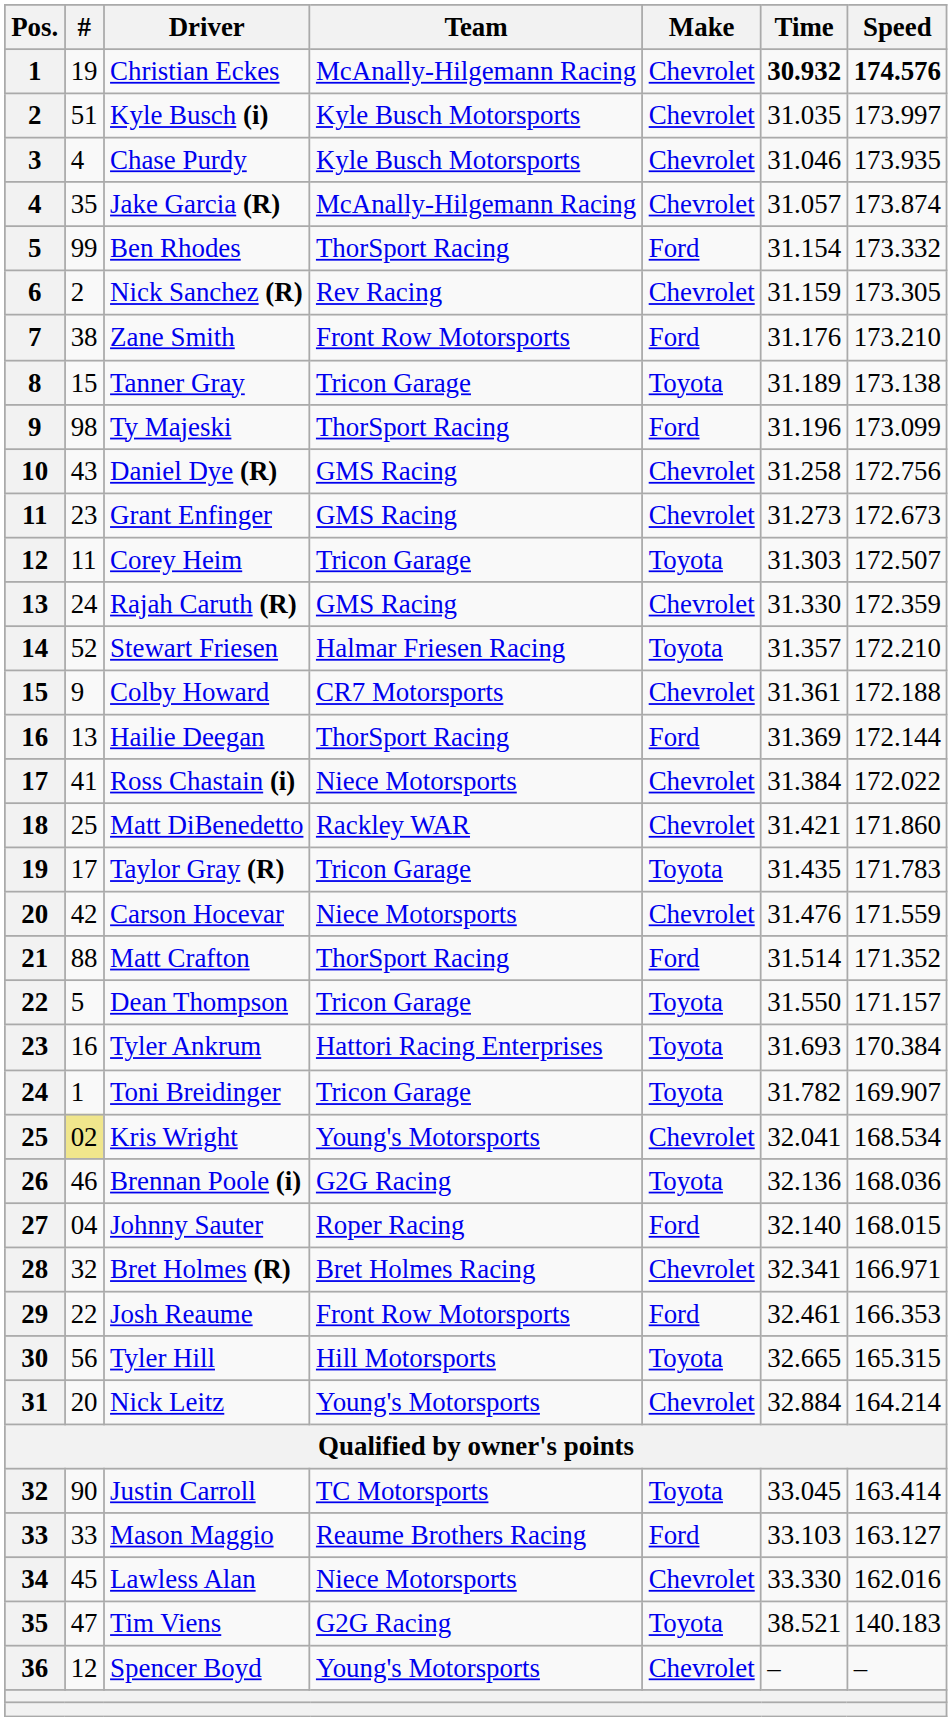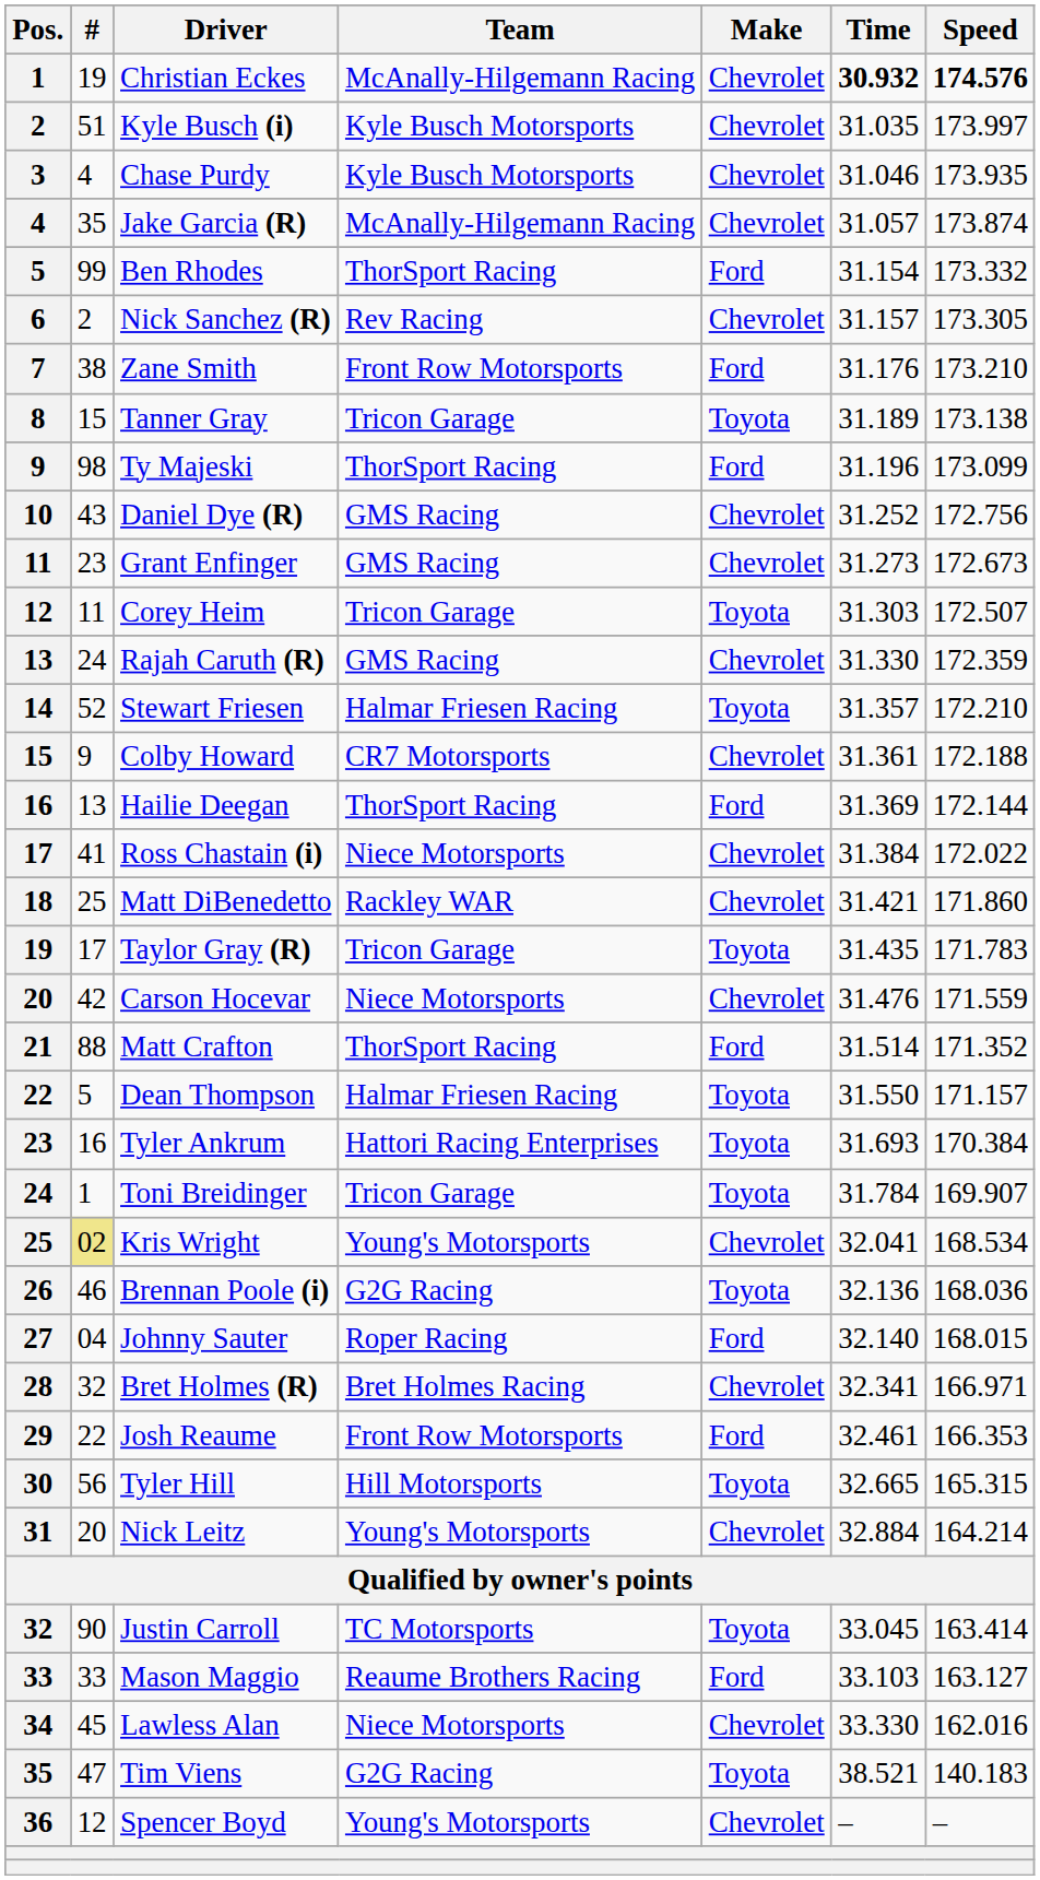 <table class="wikitable" style="font-size:95%">
 <tr>
 <th>Pos.</th>
 <th>#</th>
 <th>Driver</th>
 <th>Team</th>
 <th>Make</th>
 <th>Time</th>
 <th>Speed</th>
 </tr>
 <tr>
 <th>1</th>
 <td>19</td>
 <td><a href='#'>Christian Eckes</a></td>
 <td><a href='#'>McAnally-Hilgemann Racing</a></td>
 <td><a href='#'>Chevrolet</a></td>
 <td><strong>30.932</strong></td>
 <td><strong>174.576</strong></td>
 </tr>
 <tr>
 <th>2</th>
 <td>51</td>
 <td><a href='#'>Kyle Busch</a> <strong>(i)</strong></td>
 <td><a href='#'>Kyle Busch Motorsports</a></td>
 <td><a href='#'>Chevrolet</a></td>
 <td>31.035</td>
 <td>173.997</td>
 </tr>
 <tr>
 <th>3</th>
 <td>4</td>
 <td><a href='#'>Chase Purdy</a></td>
 <td><a href='#'>Kyle Busch Motorsports</a></td>
 <td><a href='#'>Chevrolet</a></td>
 <td>31.046</td>
 <td>173.935</td>
 </tr>
 <tr>
 <th>4</th>
 <td>35</td>
 <td><a href='#'>Jake Garcia</a> <strong>(R)</strong></td>
 <td><a href='#'>McAnally-Hilgemann Racing</a></td>
 <td><a href='#'>Chevrolet</a></td>
 <td>31.057</td>
 <td>173.874</td>
 </tr>
 <tr>
 <th>5</th>
 <td>99</td>
 <td><a href='#'>Ben Rhodes</a></td>
 <td><a href='#'>ThorSport Racing</a></td>
 <td><a href='#'>Ford</a></td>
 <td>31.154</td>
 <td>173.332</td>
 </tr>
 <tr>
 <th>6</th>
 <td>2</td>
 <td><a href='#'>Nick Sanchez</a> <strong>(R)</strong></td>
 <td><a href='#'>Rev Racing</a></td>
 <td><a href='#'>Chevrolet</a></td>
-<td>31.159</td>
+<td>31.157</td>
 <td>173.305</td>
 </tr>
 <tr>
 <th>7</th>
 <td>38</td>
 <td><a href='#'>Zane Smith</a></td>
 <td><a href='#'>Front Row Motorsports</a></td>
 <td><a href='#'>Ford</a></td>
 <td>31.176</td>
 <td>173.210</td>
 </tr>
 <tr>
 <th>8</th>
 <td>15</td>
 <td><a href='#'>Tanner Gray</a></td>
 <td><a href='#'>Tricon Garage</a></td>
 <td><a href='#'>Toyota</a></td>
 <td>31.189</td>
 <td>173.138</td>
 </tr>
 <tr>
 <th>9</th>
 <td>98</td>
 <td><a href='#'>Ty Majeski</a></td>
 <td><a href='#'>ThorSport Racing</a></td>
 <td><a href='#'>Ford</a></td>
 <td>31.196</td>
 <td>173.099</td>
 </tr>
 <tr>
 <th>10</th>
 <td>43</td>
 <td><a href='#'>Daniel Dye</a> <strong>(R)</strong></td>
 <td><a href='#'>GMS Racing</a></td>
 <td><a href='#'>Chevrolet</a></td>
-<td>31.258</td>
+<td>31.252</td>
 <td>172.756</td>
 </tr>
 <tr>
 <th>11</th>
 <td>23</td>
 <td><a href='#'>Grant Enfinger</a></td>
 <td><a href='#'>GMS Racing</a></td>
 <td><a href='#'>Chevrolet</a></td>
 <td>31.273</td>
 <td>172.673</td>
 </tr>
 <tr>
 <th>12</th>
 <td>11</td>
 <td><a href='#'>Corey Heim</a></td>
 <td><a href='#'>Tricon Garage</a></td>
 <td><a href='#'>Toyota</a></td>
 <td>31.303</td>
 <td>172.507</td>
 </tr>
 <tr>
 <th>13</th>
 <td>24</td>
 <td><a href='#'>Rajah Caruth</a> <strong>(R)</strong></td>
 <td><a href='#'>GMS Racing</a></td>
 <td><a href='#'>Chevrolet</a></td>
 <td>31.330</td>
 <td>172.359</td>
 </tr>
 <tr>
 <th>14</th>
 <td>52</td>
 <td><a href='#'>Stewart Friesen</a></td>
 <td><a href='#'>Halmar Friesen Racing</a></td>
 <td><a href='#'>Toyota</a></td>
 <td>31.357</td>
 <td>172.210</td>
 </tr>
 <tr>
 <th>15</th>
 <td>9</td>
 <td><a href='#'>Colby Howard</a></td>
 <td><a href='#'>CR7 Motorsports</a></td>
 <td><a href='#'>Chevrolet</a></td>
 <td>31.361</td>
 <td>172.188</td>
 </tr>
 <tr>
 <th>16</th>
 <td>13</td>
 <td><a href='#'>Hailie Deegan</a></td>
 <td><a href='#'>ThorSport Racing</a></td>
 <td><a href='#'>Ford</a></td>
 <td>31.369</td>
 <td>172.144</td>
 </tr>
 <tr>
 <th>17</th>
 <td>41</td>
 <td><a href='#'>Ross Chastain</a> <strong>(i)</strong></td>
 <td><a href='#'>Niece Motorsports</a></td>
 <td><a href='#'>Chevrolet</a></td>
 <td>31.384</td>
 <td>172.022</td>
 </tr>
 <tr>
 <th>18</th>
 <td>25</td>
 <td><a href='#'>Matt DiBenedetto</a></td>
 <td><a href='#'>Rackley WAR</a></td>
 <td><a href='#'>Chevrolet</a></td>
 <td>31.421</td>
 <td>171.860</td>
 </tr>
 <tr>
 <th>19</th>
 <td>17</td>
 <td><a href='#'>Taylor Gray</a> <strong>(R)</strong></td>
 <td><a href='#'>Tricon Garage</a></td>
 <td><a href='#'>Toyota</a></td>
 <td>31.435</td>
 <td>171.783</td>
 </tr>
 <tr>
 <th>20</th>
 <td>42</td>
 <td><a href='#'>Carson Hocevar</a></td>
 <td><a href='#'>Niece Motorsports</a></td>
 <td><a href='#'>Chevrolet</a></td>
 <td>31.476</td>
 <td>171.559</td>
 </tr>
 <tr>
 <th>21</th>
 <td>88</td>
 <td><a href='#'>Matt Crafton</a></td>
 <td><a href='#'>ThorSport Racing</a></td>
 <td><a href='#'>Ford</a></td>
 <td>31.514</td>
 <td>171.352</td>
 </tr>
 <tr>
 <th>22</th>
 <td>5</td>
 <td><a href='#'>Dean Thompson</a></td>
-<td><a href='#'>Tricon Garage</a></td>
+<td><a href='#'>Halmar Friesen Racing</a></td>
 <td><a href='#'>Toyota</a></td>
 <td>31.550</td>
 <td>171.157</td>
 </tr>
 <tr>
 <th>23</th>
 <td>16</td>
 <td><a href='#'>Tyler Ankrum</a></td>
 <td><a href='#'>Hattori Racing Enterprises</a></td>
 <td><a href='#'>Toyota</a></td>
 <td>31.693</td>
 <td>170.384</td>
 </tr>
 <tr>
 <th>24</th>
 <td>1</td>
 <td><a href='#'>Toni Breidinger</a></td>
 <td><a href='#'>Tricon Garage</a></td>
 <td><a href='#'>Toyota</a></td>
-<td>31.782</td>
+<td>31.784</td>
 <td>169.907</td>
 </tr>
 <tr>
 <th>25</th>
 <td style="background: khaki;">02</td>
 <td><a href='#'>Kris Wright</a></td>
 <td><a href='#'>Young's Motorsports</a></td>
 <td><a href='#'>Chevrolet</a></td>
 <td>32.041</td>
 <td>168.534</td>
 </tr>
 <tr>
 <th>26</th>
 <td>46</td>
 <td><a href='#'>Brennan Poole</a> <strong>(i)</strong></td>
 <td><a href='#'>G2G Racing</a></td>
 <td><a href='#'>Toyota</a></td>
 <td>32.136</td>
 <td>168.036</td>
 </tr>
 <tr>
 <th>27</th>
 <td>04</td>
 <td><a href='#'>Johnny Sauter</a></td>
 <td><a href='#'>Roper Racing</a></td>
 <td><a href='#'>Ford</a></td>
 <td>32.140</td>
 <td>168.015</td>
 </tr>
 <tr>
 <th>28</th>
 <td>32</td>
 <td><a href='#'>Bret Holmes</a> <strong>(R)</strong></td>
 <td><a href='#'>Bret Holmes Racing</a></td>
 <td><a href='#'>Chevrolet</a></td>
 <td>32.341</td>
 <td>166.971</td>
 </tr>
 <tr>
 <th>29</th>
 <td>22</td>
 <td><a href='#'>Josh Reaume</a></td>
 <td><a href='#'>Front Row Motorsports</a></td>
 <td><a href='#'>Ford</a></td>
 <td>32.461</td>
 <td>166.353</td>
 </tr>
 <tr>
 <th>30</th>
 <td>56</td>
 <td><a href='#'>Tyler Hill</a></td>
 <td><a href='#'>Hill Motorsports</a></td>
 <td><a href='#'>Toyota</a></td>
 <td>32.665</td>
 <td>165.315</td>
 </tr>
 <tr>
 <th>31</th>
 <td>20</td>
 <td><a href='#'>Nick Leitz</a></td>
 <td><a href='#'>Young's Motorsports</a></td>
 <td><a href='#'>Chevrolet</a></td>
 <td>32.884</td>
 <td>164.214</td>
 </tr>
 <tr>
 <th colspan="7">Qualified by owner's points</th>
 </tr>
 <tr>
 <th>32</th>
 <td>90</td>
 <td><a href='#'>Justin Carroll</a></td>
 <td><a href='#'>TC Motorsports</a></td>
 <td><a href='#'>Toyota</a></td>
 <td>33.045</td>
 <td>163.414</td>
 </tr>
 <tr>
 <th>33</th>
 <td>33</td>
 <td><a href='#'>Mason Maggio</a></td>
 <td><a href='#'>Reaume Brothers Racing</a></td>
 <td><a href='#'>Ford</a></td>
 <td>33.103</td>
 <td>163.127</td>
 </tr>
 <tr>
 <th>34</th>
 <td>45</td>
 <td><a href='#'>Lawless Alan</a></td>
 <td><a href='#'>Niece Motorsports</a></td>
 <td><a href='#'>Chevrolet</a></td>
 <td>33.330</td>
 <td>162.016</td>
 </tr>
 <tr>
 <th>35</th>
 <td>47</td>
 <td><a href='#'>Tim Viens</a></td>
 <td><a href='#'>G2G Racing</a></td>
 <td><a href='#'>Toyota</a></td>
 <td>38.521</td>
 <td>140.183</td>
 </tr>
 <tr>
 <th>36</th>
 <td>12</td>
 <td><a href='#'>Spencer Boyd</a></td>
 <td><a href='#'>Young's Motorsports</a></td>
 <td><a href='#'>Chevrolet</a></td>
 <td>–</td>
 <td>–</td>
 </tr>
 <tr>
 <th colspan="7"></th>
 </tr>
 <tr>
 <th colspan="7"></th>
 </tr>
 </table>
